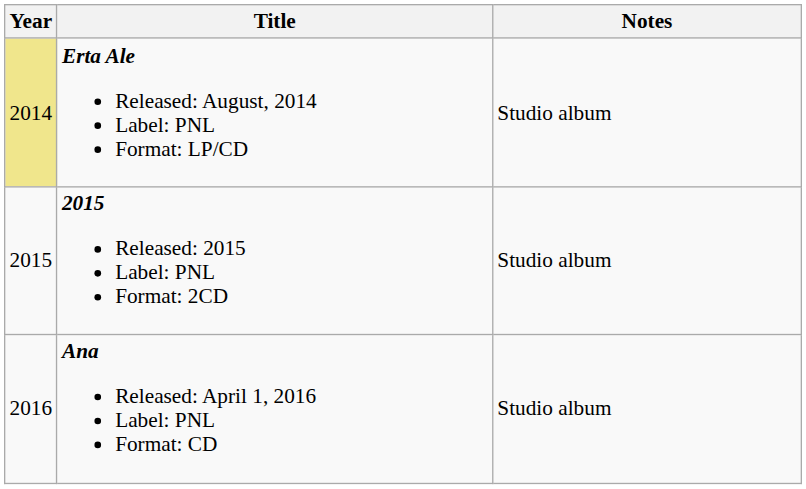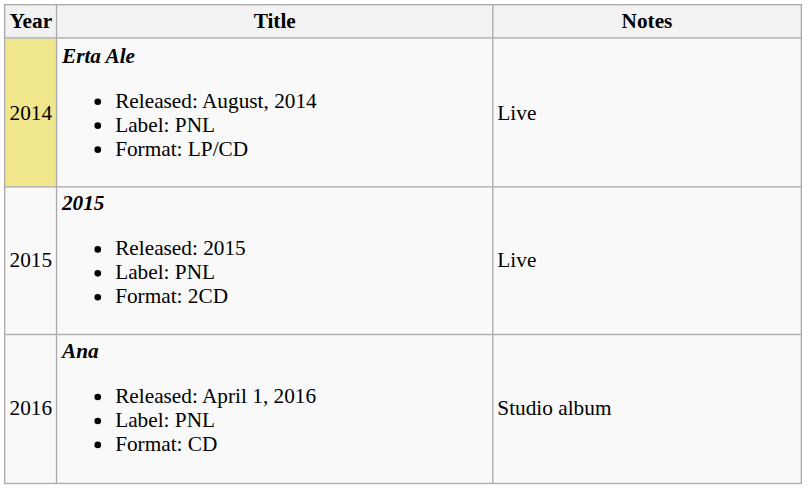 <table class="wikitable">
 <tr>
 <th>Year</th>
 <th style="width:225px;">Title</th>
 <th style="width:225px;">Notes</th>
 </tr>
 <tr>
 <td style="background: khaki;">2014</td>
 <td><strong><em>Erta Ale</em></strong><br><ul><li>Released: August, 2014</li><li>Label: PNL </li><li>Format: LP/CD</li></ul></td>
-<td>Studio album</td>
+<td>Live</td>
 </tr>
 <tr>
 <td>2015</td>
 <td style="width:20em"><strong><em>2015</em></strong><br><ul><li>Released: 2015</li><li>Label: PNL </li><li>Format: 2CD</li></ul></td>
-<td>Studio album</td>
+<td>Live</td>
 </tr>
 <tr>
 <td>2016</td>
 <td style="width:20em"><strong><em>Ana</em></strong><br><ul><li>Released: April 1, 2016</li><li>Label: PNL </li><li>Format: CD</li></ul></td>
 <td>Studio album</td>
 </tr>
 </table>
